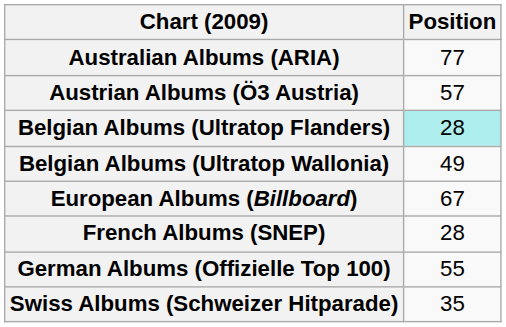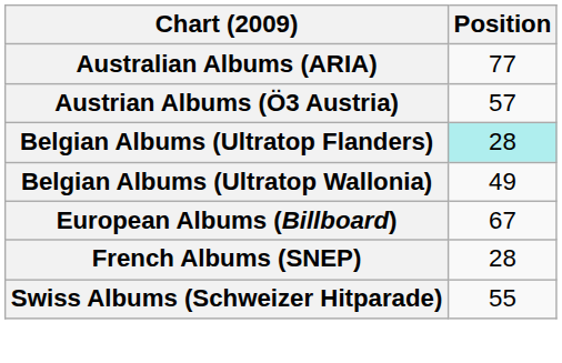 <table class="wikitable sortable plainrowheaders" style="text-align:center">
 <tr>
 <th scope="col">Chart (2009)</th>
 <th scope="col">Position</th>
 </tr>
 <tr>
 <th scope="row">Australian Albums (ARIA)</th>
 <td>77</td>
 </tr>
 <tr>
 <th scope="row">Austrian Albums (Ö3 Austria)</th>
 <td>57</td>
 </tr>
 <tr>
 <th scope="row">Belgian Albums (Ultratop Flanders)</th>
 <td style="background: paleturquoise;">28</td>
 </tr>
 <tr>
 <th scope="row">Belgian Albums (Ultratop Wallonia)</th>
 <td>49</td>
 </tr>
 <tr>
 <th scope="row">European Albums (<em>Billboard</em>)</th>
 <td>67</td>
 </tr>
 <tr>
 <th scope="row">French Albums (SNEP)</th>
 <td>28</td>
 </tr>
 <tr>
-<th scope="row">German Albums (Offizielle Top 100)</th>
+<th scope="row">Swiss Albums (Schweizer Hitparade)</th>
 <td>55</td>
 </tr>
-<tr>
-<th scope="row">Swiss Albums (Schweizer Hitparade)</th>
-<td>35</td>
-</tr>
 </table>
